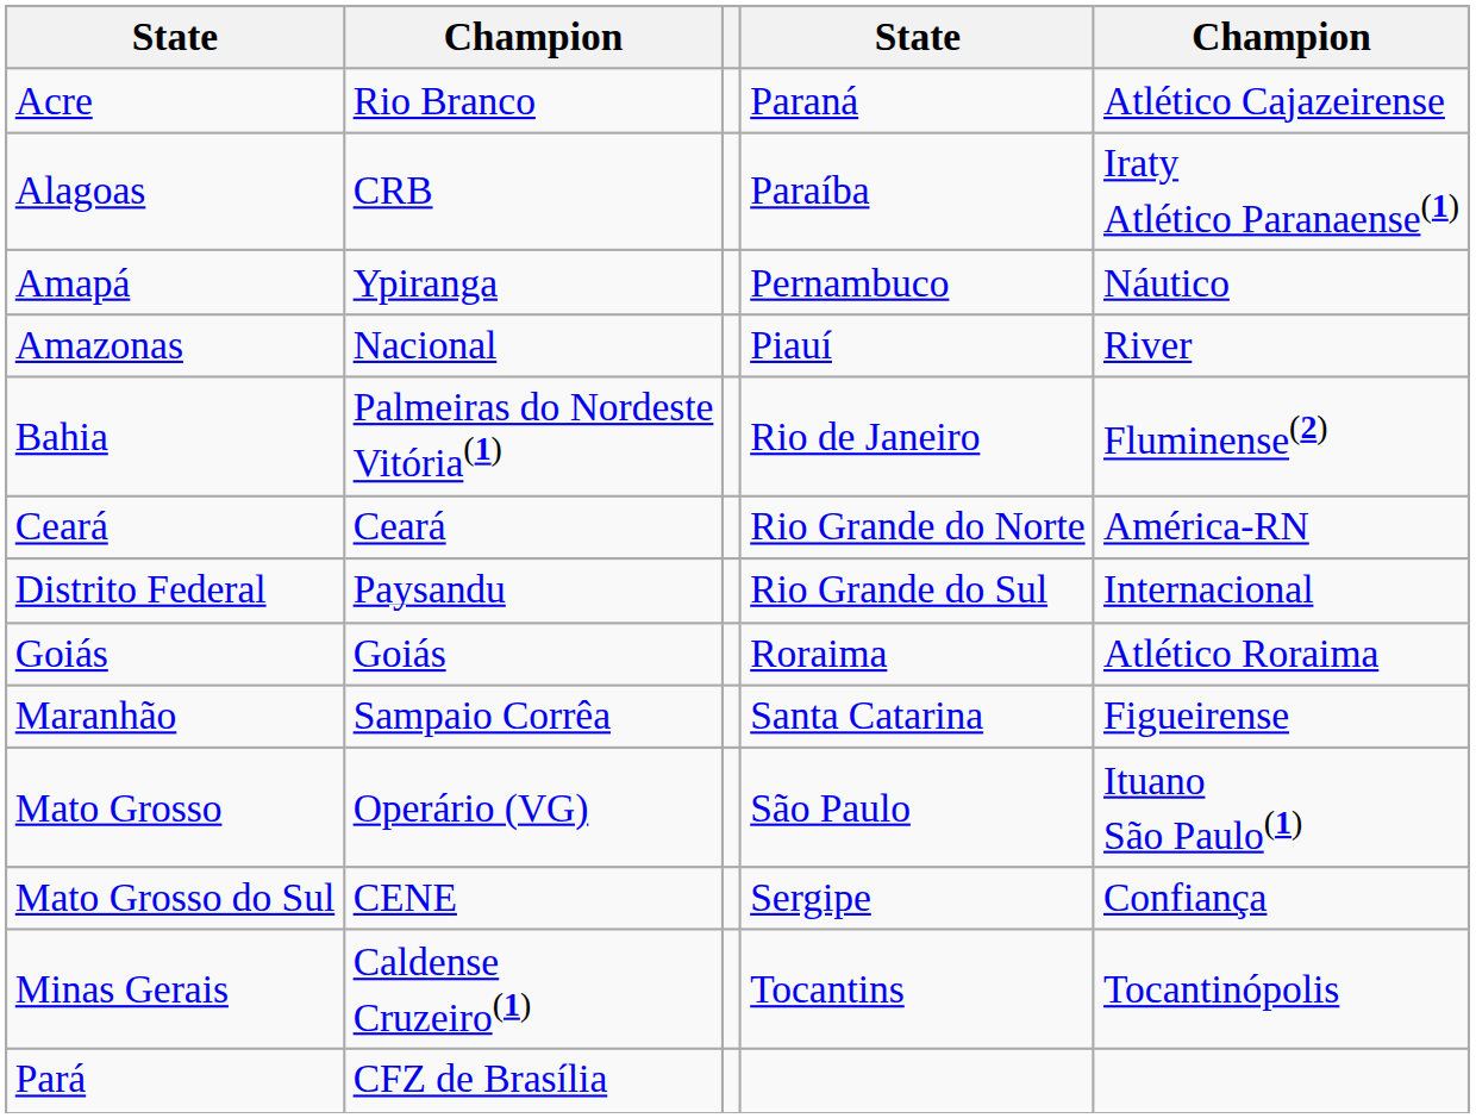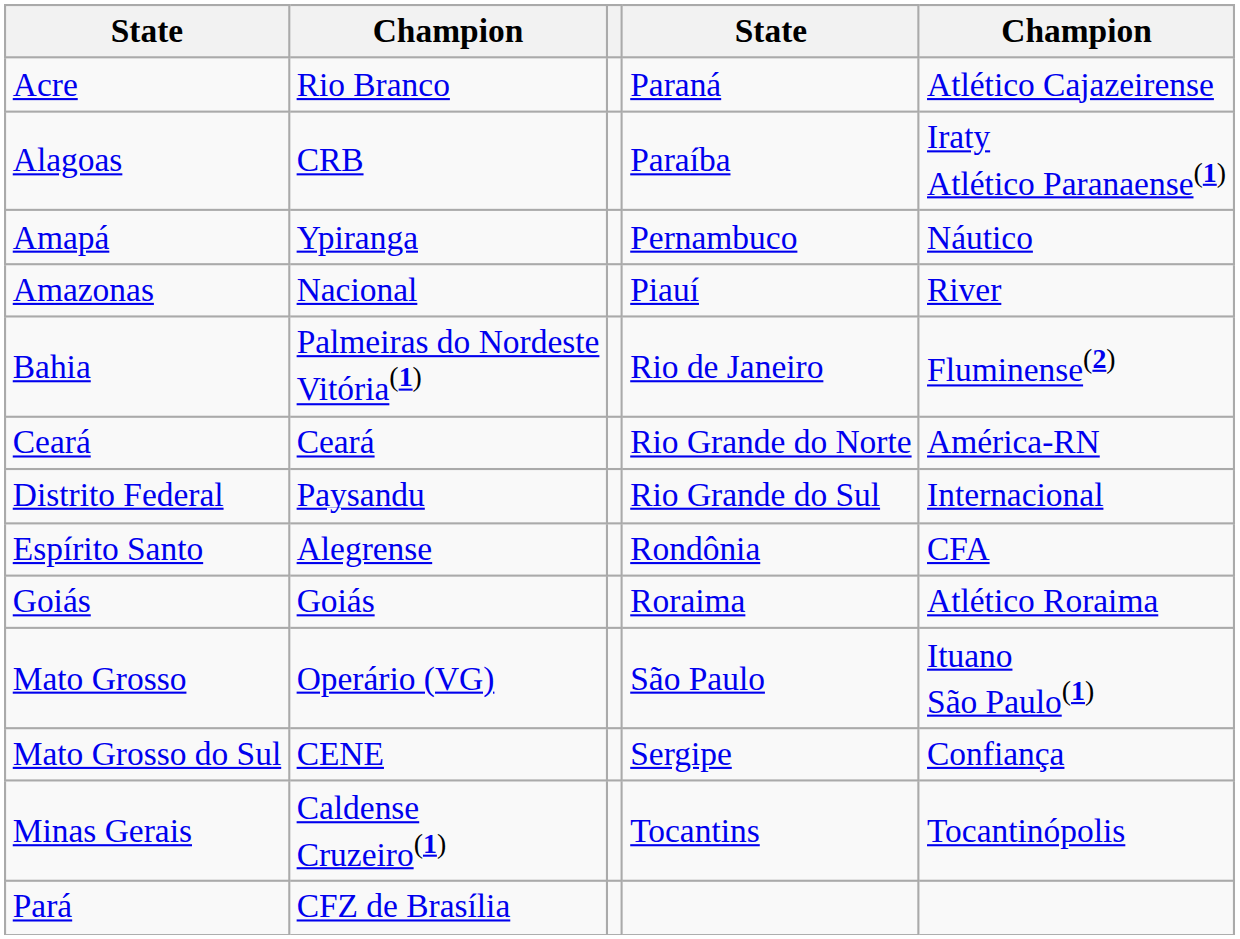 <table class="wikitable">
 <tr>
 <th>State</th>
 <th>Champion</th>
 <th></th>
 <th>State</th>
 <th>Champion</th>
 </tr>
 <tr>
 <td><a href='#'>Acre</a></td>
 <td><a href='#'>Rio Branco</a></td>
 <td></td>
 <td><a href='#'>Paraná</a></td>
 <td><a href='#'>Atlético Cajazeirense</a></td>
 </tr>
 <tr>
 <td><a href='#'>Alagoas</a></td>
 <td><a href='#'>CRB</a></td>
 <td></td>
 <td><a href='#'>Paraíba</a></td>
 <td><a href='#'>Iraty</a><br><a href='#'>Atlético Paranaense</a><sup>(<strong><a href='#'>1</a></strong>)</sup></td>
 </tr>
 <tr>
 <td><a href='#'>Amapá</a></td>
 <td><a href='#'>Ypiranga</a></td>
 <td></td>
 <td><a href='#'>Pernambuco</a></td>
 <td><a href='#'>Náutico</a></td>
 </tr>
 <tr>
 <td><a href='#'>Amazonas</a></td>
 <td><a href='#'>Nacional</a></td>
 <td></td>
 <td><a href='#'>Piauí</a></td>
 <td><a href='#'>River</a></td>
 </tr>
 <tr>
 <td><a href='#'>Bahia</a></td>
 <td><a href='#'>Palmeiras do Nordeste</a><br><a href='#'>Vitória</a><sup>(<strong><a href='#'>1</a></strong>)</sup></td>
 <td></td>
 <td><a href='#'>Rio de Janeiro</a></td>
 <td><a href='#'>Fluminense</a><sup>(<strong><a href='#'>2</a></strong>)</sup></td>
 </tr>
 <tr>
 <td><a href='#'>Ceará</a></td>
 <td><a href='#'>Ceará</a></td>
 <td></td>
 <td><a href='#'>Rio Grande do Norte</a></td>
 <td><a href='#'>América-RN</a></td>
 </tr>
 <tr>
 <td><a href='#'>Distrito Federal</a></td>
 <td><a href='#'>Paysandu</a></td>
 <td></td>
 <td><a href='#'>Rio Grande do Sul</a></td>
 <td><a href='#'>Internacional</a></td>
 </tr>
 <tr>
+<td><a href='#'>Espírito Santo</a></td>
+<td><a href='#'>Alegrense</a></td>
+<td></td>
+<td><a href='#'>Rondônia</a></td>
+<td><a href='#'>CFA</a></td>
+</tr>
+<tr>
 <td><a href='#'>Goiás</a></td>
 <td><a href='#'>Goiás</a></td>
 <td></td>
 <td><a href='#'>Roraima</a></td>
 <td><a href='#'>Atlético Roraima</a></td>
-</tr>
-<tr>
-<td><a href='#'>Maranhão</a></td>
-<td><a href='#'>Sampaio Corrêa</a></td>
-<td></td>
-<td><a href='#'>Santa Catarina</a></td>
-<td><a href='#'>Figueirense</a></td>
 </tr>
 <tr>
 <td><a href='#'>Mato Grosso</a></td>
 <td><a href='#'>Operário (VG)</a></td>
 <td></td>
 <td><a href='#'>São Paulo</a></td>
 <td><a href='#'>Ituano</a><br><a href='#'>São Paulo</a><sup>(<strong><a href='#'>1</a></strong>)</sup></td>
 </tr>
 <tr>
 <td><a href='#'>Mato Grosso do Sul</a></td>
 <td><a href='#'>CENE</a></td>
 <td></td>
 <td><a href='#'>Sergipe</a></td>
 <td><a href='#'>Confiança</a></td>
 </tr>
 <tr>
 <td><a href='#'>Minas Gerais</a></td>
 <td><a href='#'>Caldense</a><br><a href='#'>Cruzeiro</a><sup>(<strong><a href='#'>1</a></strong>)</sup></td>
 <td></td>
 <td><a href='#'>Tocantins</a></td>
 <td><a href='#'>Tocantinópolis</a></td>
 </tr>
 <tr>
 <td><a href='#'>Pará</a></td>
 <td><a href='#'>CFZ de Brasília</a></td>
 <td></td>
 <td></td>
 <td></td>
 </tr>
 </table>
